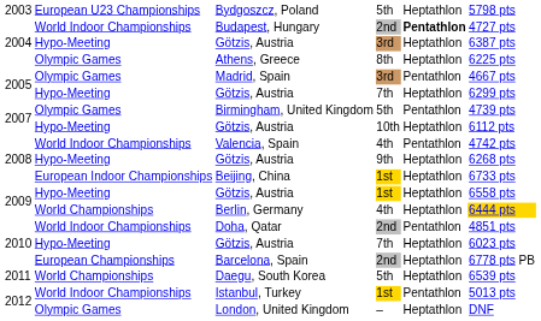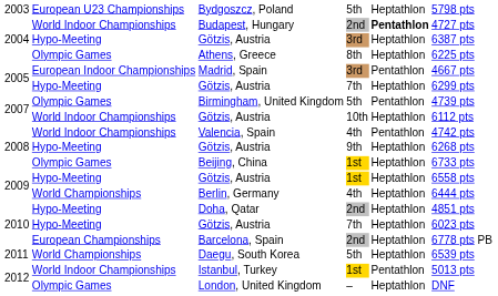 <table>
 <tr>
 <td>2003</td>
 <td><a href='#'>European U23 Championships</a></td>
 <td><a href='#'>Bydgoszcz</a>, Poland</td>
 <td>5th</td>
 <td>Heptathlon</td>
 <td><a href='#'>5798 pts</a></td>
 </tr>
 <tr>
 <td rowspan=3>2004</td>
 <td><a href='#'>World Indoor Championships</a></td>
 <td><a href='#'>Budapest</a>, Hungary</td>
 <td bgcolor=silver>2nd</td>
 <td><strong>Pentathlon</strong></td>
 <td><a href='#'>4727 pts</a></td>
 </tr>
 <tr>
 <td><a href='#'>Hypo-Meeting</a></td>
 <td><a href='#'>Götzis</a>, Austria</td>
 <td bgcolor=cc9966>3rd</td>
 <td>Heptathlon</td>
 <td><a href='#'>6387 pts</a></td>
 </tr>
 <tr>
 <td><a href='#'>Olympic Games</a></td>
 <td><a href='#'>Athens</a>, Greece</td>
 <td>8th</td>
 <td>Heptathlon</td>
 <td><a href='#'>6225 pts</a></td>
 </tr>
 <tr>
 <td rowspan=2>2005</td>
-<td><a href='#'>Olympic Games</a></td>
+<td><a href='#'>European Indoor Championships</a></td>
 <td><a href='#'>Madrid</a>, Spain</td>
 <td bgcolor=cc9966>3rd</td>
 <td>Pentathlon</td>
 <td><a href='#'>4667 pts</a></td>
 </tr>
 <tr>
 <td><a href='#'>Hypo-Meeting</a></td>
 <td><a href='#'>Götzis</a>, Austria</td>
 <td>7th</td>
 <td>Heptathlon</td>
 <td><a href='#'>6299 pts</a></td>
 </tr>
 <tr>
 <td rowspan=2>2007</td>
 <td><a href='#'>Olympic Games</a></td>
 <td><a href='#'>Birmingham</a>, United Kingdom</td>
 <td>5th</td>
 <td>Pentathlon</td>
 <td><a href='#'>4739 pts</a></td>
 </tr>
 <tr>
-<td><a href='#'>Hypo-Meeting</a></td>
+<td><a href='#'>World Indoor Championships</a></td>
 <td><a href='#'>Götzis</a>, Austria</td>
 <td>10th</td>
 <td>Heptathlon</td>
 <td><a href='#'>6112 pts</a></td>
 </tr>
 <tr>
 <td rowspan=3>2008</td>
 <td><a href='#'>World Indoor Championships</a></td>
 <td><a href='#'>Valencia</a>, Spain</td>
 <td>4th</td>
 <td>Pentathlon</td>
 <td><a href='#'>4742 pts</a></td>
 </tr>
 <tr>
 <td><a href='#'>Hypo-Meeting</a></td>
 <td><a href='#'>Götzis</a>, Austria</td>
 <td>9th</td>
 <td>Heptathlon</td>
 <td><a href='#'>6268 pts</a></td>
 </tr>
 <tr>
-<td><a href='#'>European Indoor Championships</a></td>
+<td><a href='#'>Olympic Games</a></td>
 <td><a href='#'>Beijing</a>, China</td>
 <td bgcolor=gold>1st</td>
 <td>Heptathlon</td>
 <td><a href='#'>6733 pts</a> </td>
 </tr>
 <tr>
 <td rowspan=2>2009</td>
 <td><a href='#'>Hypo-Meeting</a></td>
 <td><a href='#'>Götzis</a>, Austria</td>
 <td bgcolor=gold>1st</td>
 <td>Heptathlon</td>
 <td><a href='#'>6558 pts</a></td>
 </tr>
 <tr>
 <td><a href='#'>World Championships</a></td>
 <td><a href='#'>Berlin</a>, Germany</td>
 <td>4th</td>
 <td>Heptathlon</td>
-<td style="background: gold;"><a href='#'>6444 pts</a></td>
+<td><a href='#'>6444 pts</a></td>
 </tr>
 <tr>
 <td rowspan=3>2010</td>
-<td><a href='#'>World Indoor Championships</a></td>
+<td><a href='#'>Hypo-Meeting</a></td>
 <td><a href='#'>Doha</a>, Qatar</td>
 <td bgcolor=silver>2nd</td>
-<td>Pentathlon</td>
+<td>Heptathlon</td>
 <td><a href='#'>4851 pts</a></td>
 </tr>
 <tr>
 <td><a href='#'>Hypo-Meeting</a></td>
 <td><a href='#'>Götzis</a>, Austria</td>
 <td>7th</td>
 <td>Heptathlon</td>
 <td><a href='#'>6023 pts</a></td>
 </tr>
 <tr>
 <td><a href='#'>European Championships</a></td>
 <td><a href='#'>Barcelona</a>, Spain</td>
 <td bgcolor=silver>2nd</td>
 <td>Heptathlon</td>
 <td><a href='#'>6778 pts</a> PB</td>
 </tr>
 <tr>
 <td>2011</td>
 <td><a href='#'>World Championships</a></td>
 <td><a href='#'>Daegu</a>, South Korea</td>
 <td>5th</td>
 <td>Heptathlon</td>
 <td><a href='#'>6539 pts</a></td>
 </tr>
 <tr>
 <td rowspan=2>2012</td>
 <td><a href='#'>World Indoor Championships</a></td>
 <td><a href='#'>Istanbul</a>, Turkey</td>
 <td bgcolor=gold>1st</td>
 <td>Pentathlon</td>
 <td><a href='#'>5013 pts</a> <strong></strong></td>
 </tr>
 <tr>
 <td><a href='#'>Olympic Games</a></td>
 <td><a href='#'>London</a>, United Kingdom</td>
 <td>–</td>
 <td>Heptathlon</td>
 <td><a href='#'>DNF</a></td>
 </tr>
 </table>
